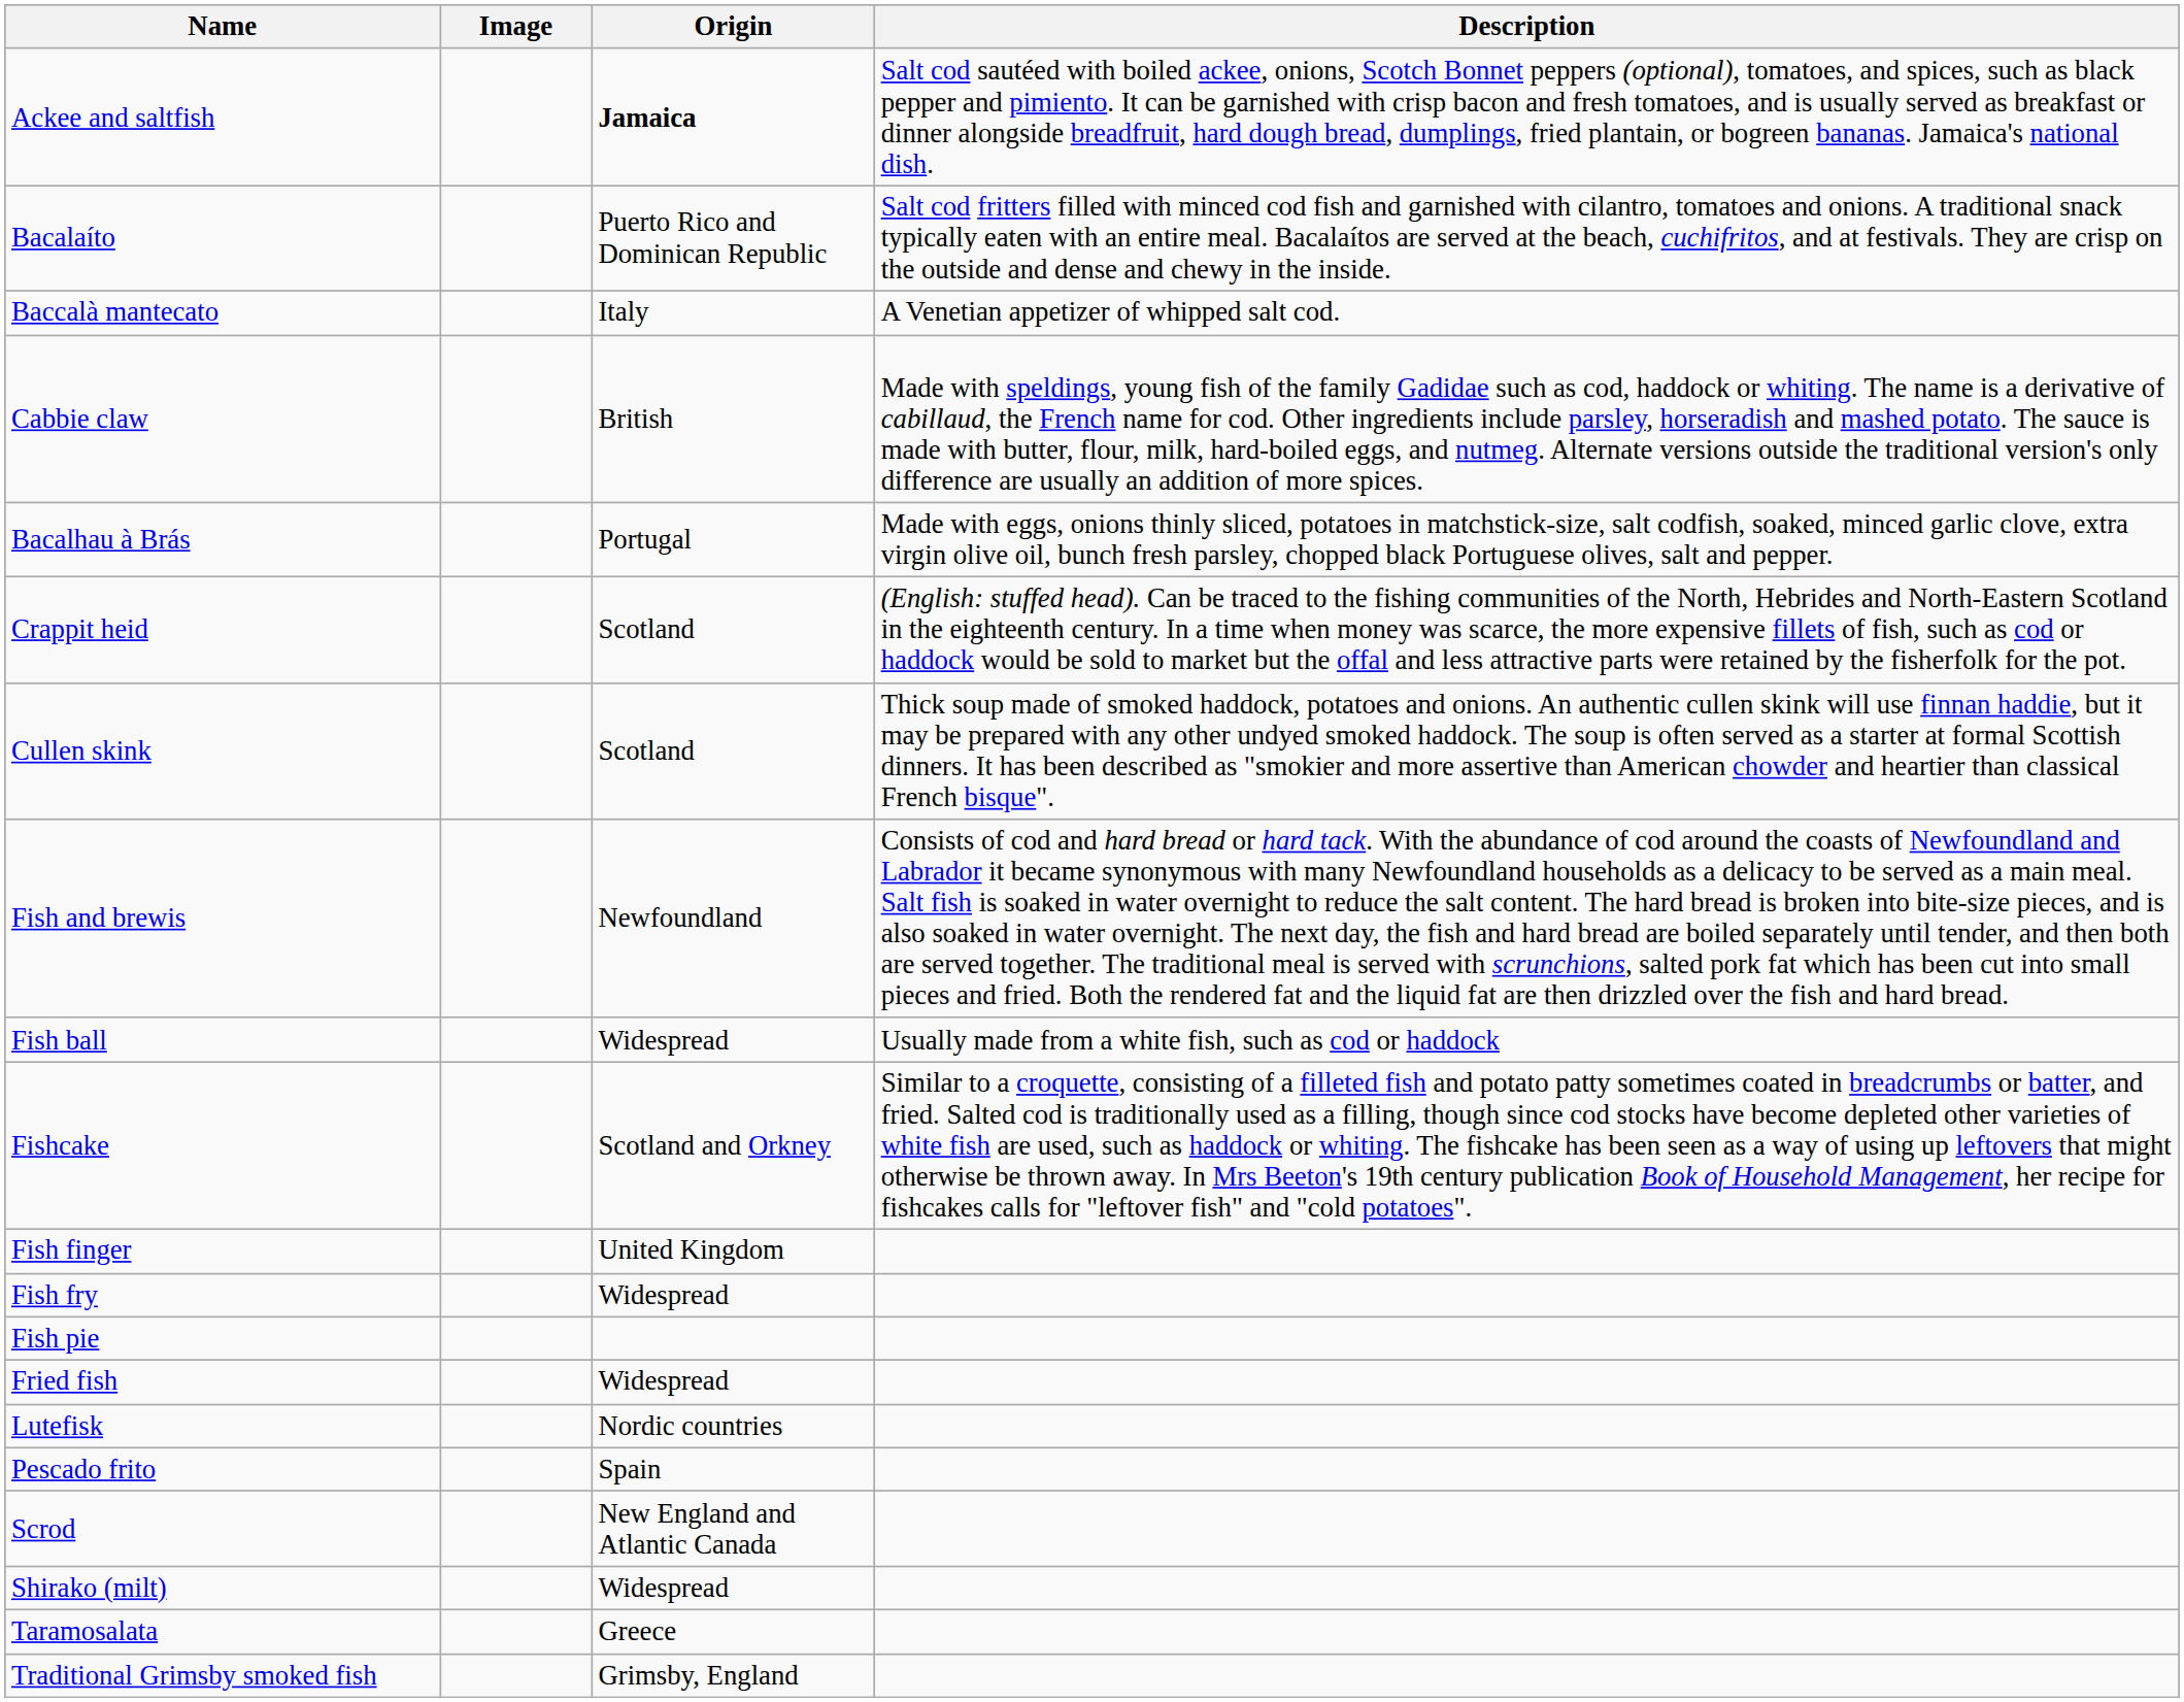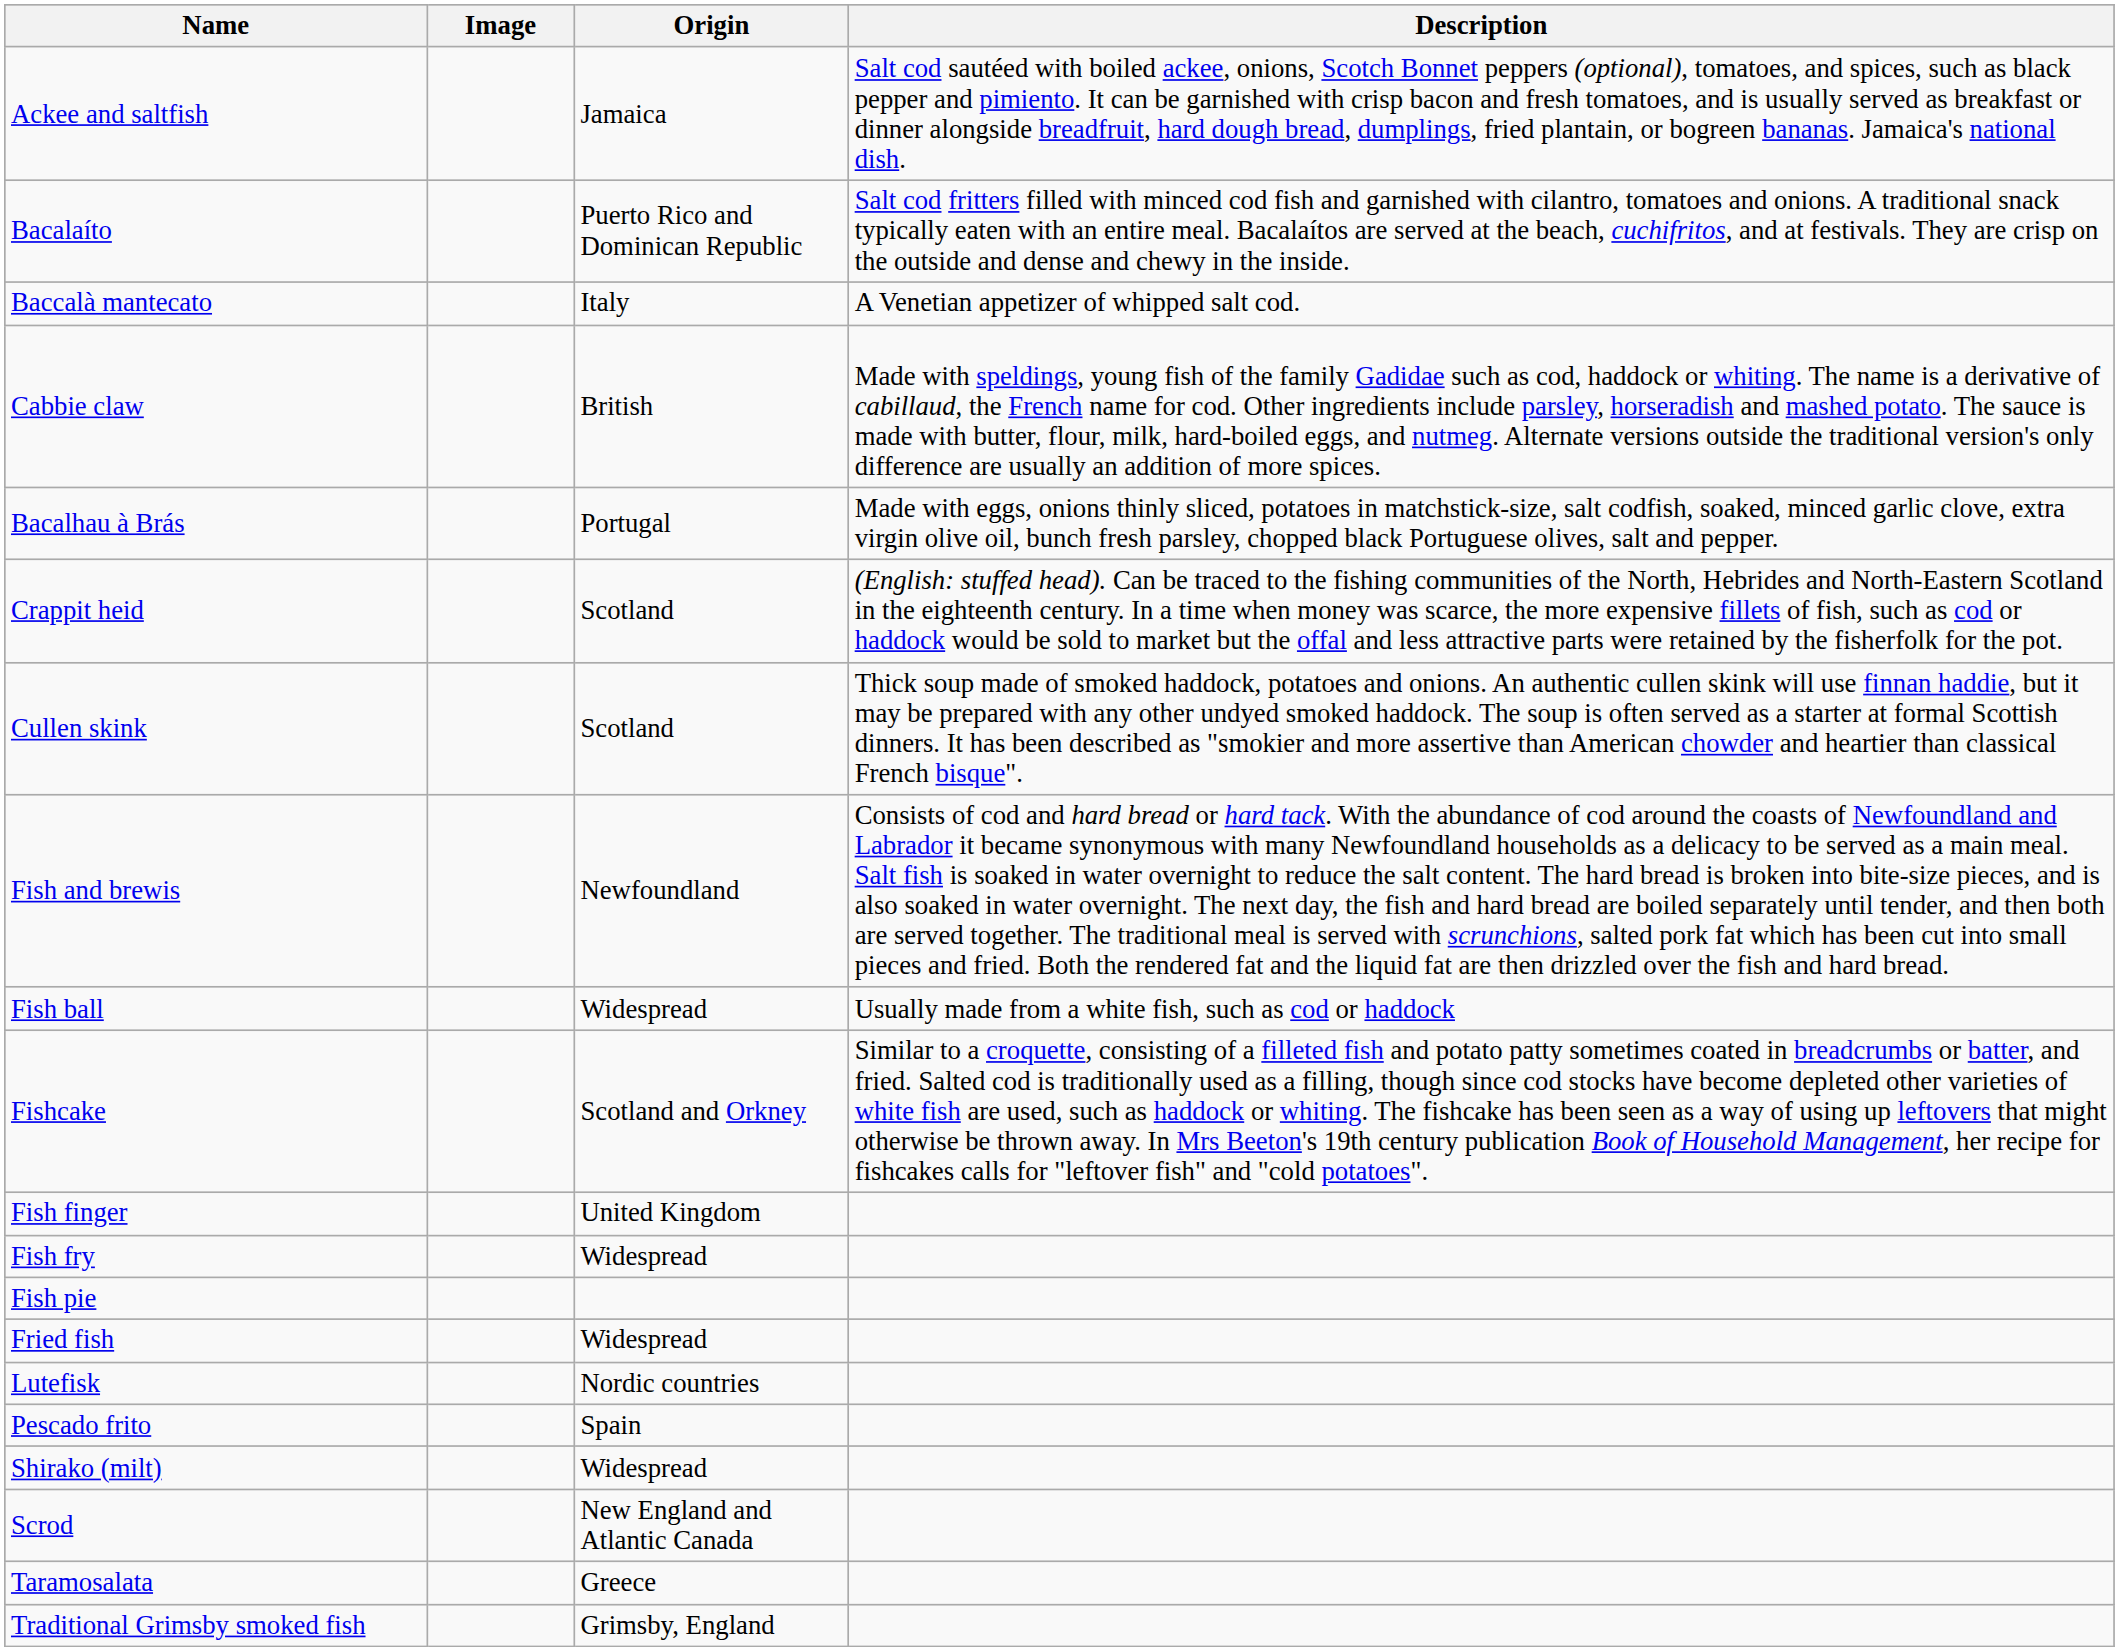 <table class="wikitable sortable" style="width:100%; height:100px;">
 <tr>
 <th style="width:20%;">Name</th>
 <th style="width:7%;">Image</th>
 <th style="width:13%;">Origin</th>
 <th style="width:60%;">Description</th>
 </tr>
 <tr>
 <td><a href='#'>Ackee and saltfish</a></td>
 <td></td>
-<td><strong>Jamaica</strong></td>
+<td>Jamaica</td>
 <td><a href='#'>Salt cod</a> sautéed with boiled <a href='#'>ackee</a>, onions, <a href='#'>Scotch Bonnet</a> peppers <em>(optional)</em>, tomatoes, and spices, such as black pepper and <a href='#'>pimiento</a>. It can be garnished with crisp bacon and fresh tomatoes, and is usually served as breakfast or dinner alongside <a href='#'>breadfruit</a>, <a href='#'>hard dough bread</a>, <a href='#'>dumplings</a>, fried plantain, or bogreen <a href='#'>bananas</a>. Jamaica's <a href='#'>national dish</a>.</td>
 </tr>
 <tr>
 <td><a href='#'>Bacalaíto</a></td>
 <td></td>
 <td>Puerto Rico and Dominican Republic</td>
 <td><a href='#'>Salt cod</a> <a href='#'>fritters</a> filled with minced cod fish and garnished with cilantro, tomatoes and onions. A traditional snack typically eaten with an entire meal. Bacalaítos are served at the beach, <em><a href='#'>cuchifritos</a></em>, and at festivals. They are crisp on the outside and dense and chewy in the inside.</td>
 </tr>
 <tr>
 <td><a href='#'>Baccalà mantecato</a></td>
 <td></td>
 <td>Italy</td>
 <td>A Venetian appetizer of whipped salt cod.</td>
 </tr>
 <tr>
 <td><a href='#'>Cabbie claw</a></td>
 <td></td>
 <td>British</td>
 <td><br>Made with <a href='#'>speldings</a>, young fish of the family <a href='#'>Gadidae</a> such as cod, haddock or <a href='#'>whiting</a>. The name is a derivative of <em>cabillaud</em>, the <a href='#'>French</a> name for cod. Other ingredients include <a href='#'>parsley</a>, <a href='#'>horseradish</a> and <a href='#'>mashed potato</a>.  The sauce is made with butter, flour, milk, hard-boiled eggs, and <a href='#'>nutmeg</a>. Alternate versions outside the traditional version's only difference are usually an addition of more spices.</td>
 </tr>
 <tr>
 <td><a href='#'>Bacalhau à Brás</a></td>
 <td></td>
 <td>Portugal</td>
 <td>Made with eggs, onions thinly sliced, potatoes in matchstick-size, salt codfish, soaked, minced garlic clove, extra virgin olive oil, bunch fresh parsley, chopped black Portuguese olives, salt and pepper.</td>
 </tr>
 <tr>
 <td><a href='#'>Crappit heid</a></td>
 <td></td>
 <td>Scotland</td>
 <td><em>(English: stuffed head).</em> Can be traced to the fishing communities of the North, Hebrides and North-Eastern Scotland in the eighteenth century. In a time when money was scarce, the more expensive <a href='#'>fillets</a> of fish, such as <a href='#'>cod</a> or <a href='#'>haddock</a> would be sold to market but the <a href='#'>offal</a> and less attractive parts were retained by the fisherfolk for the pot.</td>
 </tr>
 <tr>
 <td><a href='#'>Cullen skink</a></td>
 <td></td>
 <td>Scotland</td>
 <td>Thick soup made of smoked haddock, potatoes and onions. An authentic cullen skink will use <a href='#'>finnan haddie</a>, but it may be prepared with any other undyed smoked haddock. The soup is often served as a starter at formal Scottish dinners. It has been described as "smokier and more assertive than American <a href='#'>chowder</a> and heartier than classical French <a href='#'>bisque</a>".</td>
 </tr>
 <tr>
 <td><a href='#'>Fish and brewis</a></td>
 <td></td>
 <td>Newfoundland</td>
 <td>Consists of cod and <em>hard bread</em> or <em><a href='#'>hard tack</a></em>. With the abundance of cod around the coasts of <a href='#'>Newfoundland and Labrador</a> it became synonymous with many Newfoundland households as a delicacy to be served as a main meal. <a href='#'>Salt fish</a> is soaked in water overnight to reduce the salt content. The hard bread is broken into bite-size pieces, and is also soaked in water overnight. The next day, the fish and hard bread are boiled separately until tender, and then both are served together. The traditional meal is served with <em><a href='#'>scrunchions</a></em>, salted pork fat which has been cut into small pieces and fried. Both the rendered fat and the liquid fat are then drizzled over the fish and hard bread.</td>
 </tr>
 <tr>
 <td><a href='#'>Fish ball</a></td>
 <td></td>
 <td>Widespread</td>
 <td>Usually made from a white fish, such as <a href='#'>cod</a> or <a href='#'>haddock</a></td>
 </tr>
 <tr>
 <td><a href='#'>Fishcake</a></td>
 <td></td>
 <td>Scotland and <a href='#'>Orkney</a></td>
 <td>Similar to a <a href='#'>croquette</a>, consisting of a <a href='#'>filleted fish</a> and potato patty sometimes coated in <a href='#'>breadcrumbs</a> or <a href='#'>batter</a>, and fried. Salted cod is traditionally used as a filling, though since cod stocks have become depleted other varieties of <a href='#'>white fish</a> are used, such as <a href='#'>haddock</a> or <a href='#'>whiting</a>. The fishcake has been seen as a way of using up <a href='#'>leftovers</a> that might otherwise be thrown away. In <a href='#'>Mrs Beeton</a>'s 19th century publication <em><a href='#'>Book of Household Management</a></em>, her recipe for fishcakes calls for "leftover fish" and "cold <a href='#'>potatoes</a>".</td>
 </tr>
 <tr>
 <td><a href='#'>Fish finger</a></td>
 <td></td>
 <td>United Kingdom</td>
 <td></td>
 </tr>
 <tr>
 <td><a href='#'>Fish fry</a></td>
 <td></td>
 <td>Widespread</td>
 <td></td>
 </tr>
 <tr>
 <td><a href='#'>Fish pie</a></td>
 <td></td>
 <td></td>
 <td></td>
 </tr>
 <tr>
 <td><a href='#'>Fried fish</a></td>
 <td></td>
 <td>Widespread</td>
 <td></td>
 </tr>
 <tr>
 <td><a href='#'>Lutefisk</a></td>
 <td></td>
 <td>Nordic countries</td>
 <td></td>
 </tr>
 <tr>
 <td><a href='#'>Pescado frito</a></td>
 <td></td>
 <td>Spain</td>
 <td></td>
 </tr>
 <tr>
+<td><a href='#'>Shirako (milt)</a></td>
+<td></td>
+<td>Widespread</td>
+<td></td>
+</tr>
+<tr>
 <td><a href='#'>Scrod</a></td>
 <td></td>
 <td>New England and Atlantic Canada</td>
-<td></td>
-</tr>
-<tr>
-<td><a href='#'>Shirako (milt)</a></td>
-<td></td>
-<td>Widespread</td>
 <td></td>
 </tr>
 <tr>
 <td><a href='#'>Taramosalata</a></td>
 <td></td>
 <td>Greece</td>
 <td></td>
 </tr>
 <tr>
 <td><a href='#'>Traditional Grimsby smoked fish</a></td>
 <td></td>
 <td>Grimsby, England</td>
 <td></td>
 </tr>
 </table>
